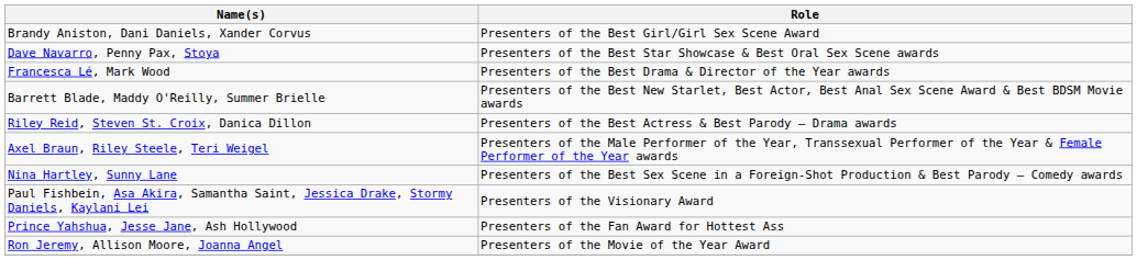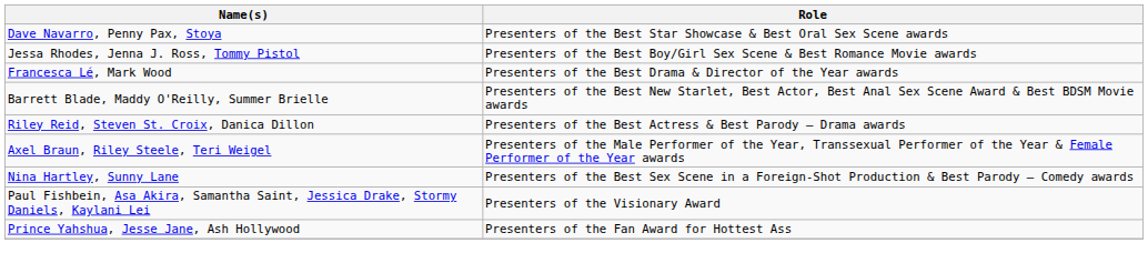 <table class="wikitable">
 <tr>
 <th>Name(s)</th>
 <th>Role</th>
 </tr>
 <tr>
-<td>Brandy Aniston, Dani Daniels, Xander Corvus</td>
-<td>Presenters of the Best Girl/Girl Sex Scene Award</td>
+<td><a href='#'>Dave Navarro</a>, Penny Pax, <a href='#'>Stoya</a></td>
+<td>Presenters of the Best Star Showcase & Best Oral Sex Scene awards</td>
 </tr>
 <tr>
-<td><a href='#'>Dave Navarro</a>, Penny Pax, <a href='#'>Stoya</a></td>
-<td>Presenters of the Best Star Showcase & Best Oral Sex Scene awards</td>
+<td>Jessa Rhodes, Jenna J. Ross, <a href='#'>Tommy Pistol</a></td>
+<td>Presenters of the Best Boy/Girl Sex Scene & Best Romance Movie awards</td>
 </tr>
 <tr>
 <td><a href='#'>Francesca Lé</a>, Mark Wood</td>
 <td>Presenters of the Best Drama & Director of the Year awards</td>
 </tr>
 <tr>
 <td>Barrett Blade, Maddy O'Reilly, Summer Brielle</td>
 <td>Presenters of the Best New Starlet, Best Actor, Best Anal Sex Scene Award & Best BDSM Movie awards</td>
 </tr>
 <tr>
 <td><a href='#'>Riley Reid</a>, <a href='#'>Steven St. Croix</a>, Danica Dillon</td>
 <td>Presenters of the Best Actress & Best Parody – Drama awards</td>
 </tr>
 <tr>
 <td><a href='#'>Axel Braun</a>, <a href='#'>Riley Steele</a>, <a href='#'>Teri Weigel</a></td>
 <td>Presenters of the Male Performer of the Year, Transsexual Performer of the Year & <a href='#'>Female Performer of the Year</a> awards</td>
 </tr>
 <tr>
 <td><a href='#'>Nina Hartley</a>, <a href='#'>Sunny Lane</a></td>
 <td>Presenters of the Best Sex Scene in a Foreign-Shot Production & Best Parody – Comedy awards</td>
 </tr>
 <tr>
 <td>Paul Fishbein, <a href='#'>Asa Akira</a>, Samantha Saint, <a href='#'>Jessica Drake</a>, <a href='#'>Stormy Daniels</a>, <a href='#'>Kaylani Lei</a></td>
 <td>Presenters of the Visionary Award</td>
 </tr>
 <tr>
 <td><a href='#'>Prince Yahshua</a>, <a href='#'>Jesse Jane</a>, Ash Hollywood</td>
 <td>Presenters of the Fan Award for Hottest Ass</td>
 </tr>
 <tr>
-<td><a href='#'>Ron Jeremy</a>, Allison Moore, <a href='#'>Joanna Angel</a></td>
-<td>Presenters of the Movie of the Year Award</td>
-</tr>
-<tr>
 </tr>
 </table>
